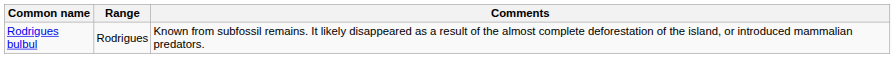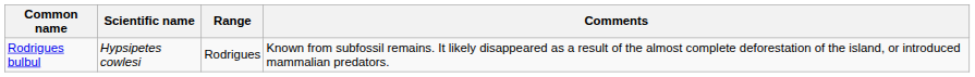 <table class="wikitable sortable">
 <tr>
 <th>Common name</th>
+<th>Scientific name</th>
 <th>Range</th>
 <th class="unsortable">Comments</th>
 </tr>
 <tr>
 <td><a href='#'>Rodrigues bulbul</a></td>
+<td><em>Hypsipetes cowlesi</em></td>
 <td>Rodrigues</td>
 <td>Known from subfossil remains. It likely disappeared as a result of the almost complete deforestation of the island, or introduced mammalian predators.</td>
 </tr>
 </table>
